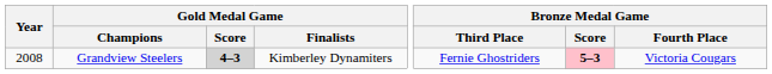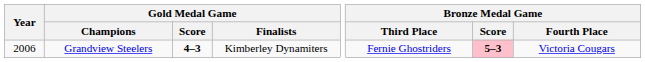 <table class="wikitable"  style="text-align:center;">
 <tr>
 <th rowspan=2 style="width: 50px;">Year</th>
 <th colspan=3>Gold Medal Game</th>
 <th rowspan=12 style="background:#fff; border-color:#fff #aaa"></th>
 <th colspan=3>Bronze Medal Game</th>
 </tr>
 <tr>
 <th style="width: 175px">Champions</th>
 <th style="width: 50px">Score</th>
 <th style="width: 175px">Finalists</th>
 <th style="width: 175px">Third Place</th>
 <th style="width: 50px">Score</th>
 <th style="width: 175px">Fourth Place</th>
 </tr>
 <tr>
-<td>2008</td>
+<td>2006</td>
 <td><a href='#'>Grandview Steelers</a><br></td>
-<td style="background: lightgrey;"><strong>4–3</strong></td>
+<td><strong>4–3</strong></td>
 <td>Kimberley Dynamiters<br></td>
 <td><a href='#'>Fernie Ghostriders</a><br></td>
 <td style="background: pink;"><strong>5–3</strong></td>
 <td><a href='#'>Victoria Cougars</a><br></td>
 </tr>
 </table>
